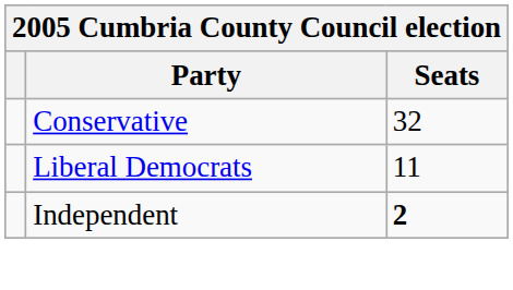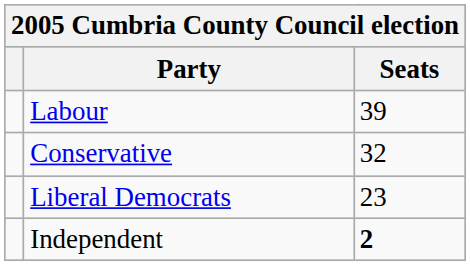 <table class="wikitable" style="right">
 <tr>
 <th colspan="3">2005 Cumbria County Council election</th>
 </tr>
 <tr>
 <th></th>
 <th>Party</th>
 <th>Seats</th>
 </tr>
 <tr>
 <td></td>
+<td><a href='#'>Labour</a></td>
+<td>39</td>
+</tr>
+<tr>
+<td></td>
 <td><a href='#'>Conservative</a></td>
 <td>32</td>
 </tr>
 <tr>
 <td></td>
 <td><a href='#'>Liberal Democrats</a></td>
-<td>11</td>
+<td>23</td>
 </tr>
 <tr>
 <td></td>
 <td>Independent</td>
 <td><strong>2</strong></td>
 </tr>
 </table>
